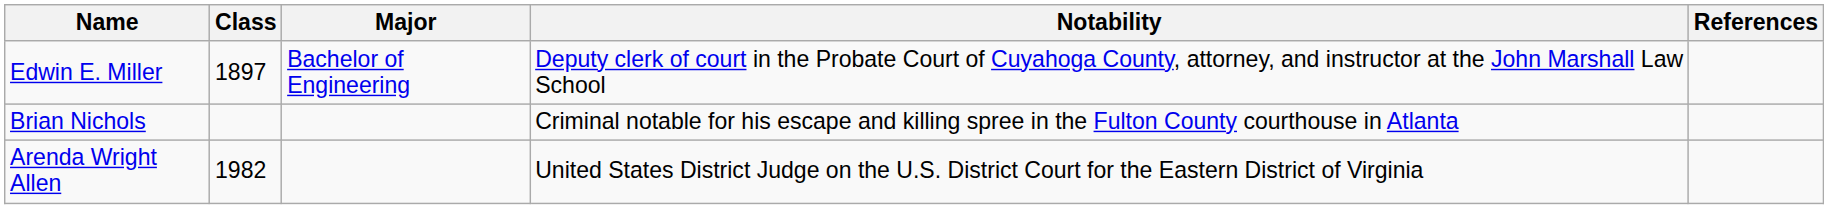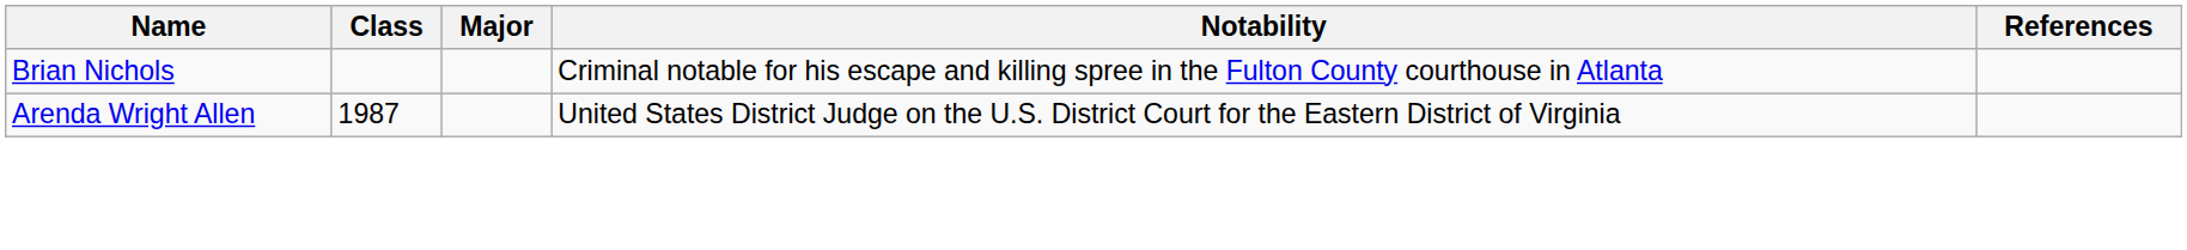 <table class="wikitable" style="width:100%;">
 <tr>
 <th>Name</th>
 <th>Class</th>
 <th>Major</th>
 <th>Notability</th>
 <th>References</th>
-</tr>
-<tr>
-<td><a href='#'>Edwin E. Miller</a></td>
-<td>1897</td>
-<td><a href='#'>Bachelor of Engineering</a></td>
-<td><a href='#'>Deputy clerk of court</a> in the Probate Court of <a href='#'>Cuyahoga County</a>, attorney, and instructor at the <a href='#'>John Marshall</a> Law School</td>
-<td></td>
 </tr>
 <tr>
 <td><a href='#'>Brian Nichols</a></td>
 <td></td>
 <td></td>
 <td>Criminal notable for his escape and killing spree in the <a href='#'>Fulton County</a> courthouse in <a href='#'>Atlanta</a></td>
 <td></td>
 </tr>
 <tr>
 <td><a href='#'>Arenda Wright Allen</a></td>
-<td>1982</td>
+<td>1987</td>
 <td></td>
 <td>United States District Judge on the U.S. District Court for the Eastern District of Virginia</td>
 <td></td>
 </tr>
 </table>
